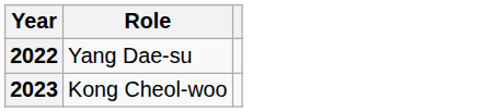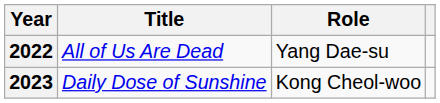 <table class="wikitable sortable plainrowheaders">
 <tr>
 <th scope="col">Year</th>
+<th scope="col">Title</th>
 <th scope="col">Role</th>
 <th scope="col" class="unsortable"></th>
 </tr>
 <tr>
 <th scope="row">2022</th>
+<td><em><a href='#'>All of Us Are Dead</a></em></td>
 <td>Yang Dae-su</td>
 <td></td>
 </tr>
 <tr>
 <th scope="row">2023</th>
+<td><em><a href='#'>Daily Dose of Sunshine</a></em></td>
 <td>Kong Cheol-woo</td>
 <td></td>
 </tr>
 </table>
